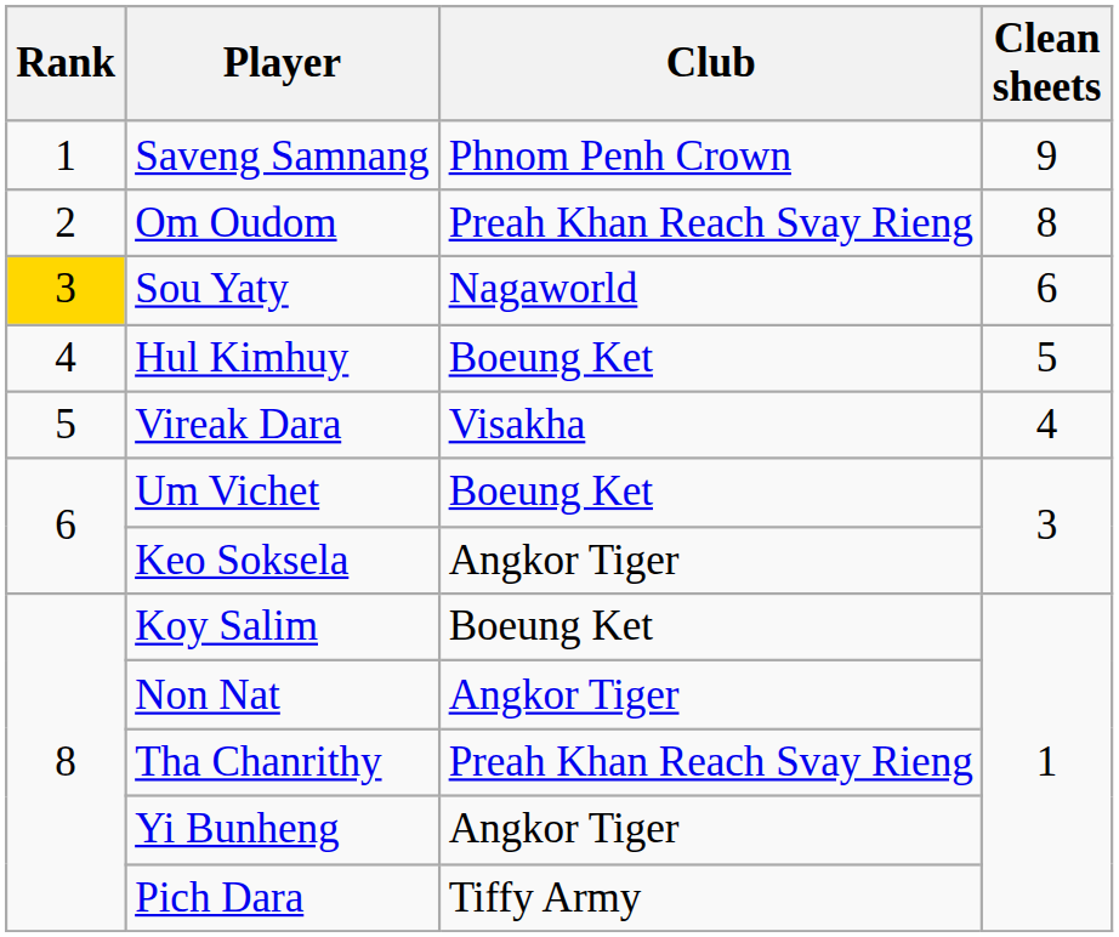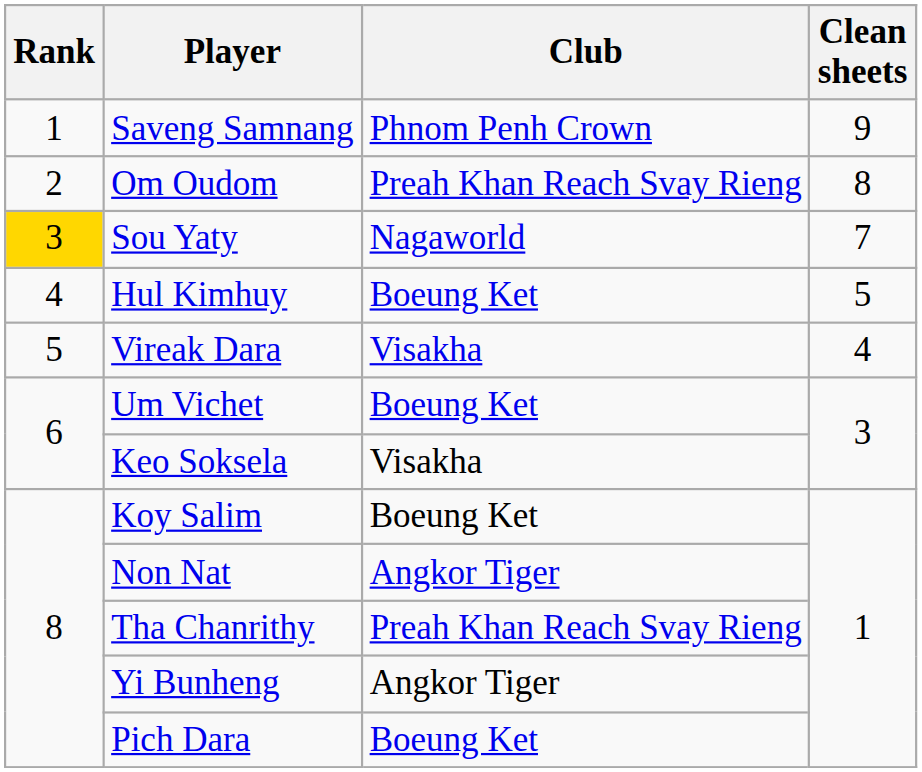 <table class="wikitable" style="text-align:center">
 <tr>
 <th>Rank</th>
 <th>Player</th>
 <th>Club</th>
 <th>Clean<br>sheets</th>
 </tr>
 <tr>
 <td rowspan="1">1</td>
 <td align="left"> <a href='#'>Saveng Samnang</a></td>
 <td align="left"><a href='#'>Phnom Penh Crown</a></td>
 <td rowspan="1">9</td>
 </tr>
 <tr>
 <td rowspan="1">2</td>
 <td align="left"> <a href='#'>Om Oudom</a></td>
 <td align="left"><a href='#'>Preah Khan Reach Svay Rieng</a></td>
 <td rowspan="1">8</td>
 </tr>
 <tr>
 <td rowspan="1" style="background: gold;">3</td>
 <td align="left"> <a href='#'>Sou Yaty</a></td>
 <td align="left"><a href='#'>Nagaworld</a></td>
-<td rowspan="1">6</td>
+<td rowspan="1">7</td>
 </tr>
 <tr>
 <td rowspan="1">4</td>
 <td align="left"> <a href='#'>Hul Kimhuy</a></td>
 <td align="left"><a href='#'>Boeung Ket</a></td>
 <td rowspan="1">5</td>
 </tr>
 <tr>
 <td rowspan="1">5</td>
 <td align="left"> <a href='#'>Vireak Dara</a></td>
 <td align="left"><a href='#'>Visakha</a></td>
 <td rowspan="1">4</td>
 </tr>
 <tr>
 <td rowspan="2">6</td>
 <td align="left"> <a href='#'>Um Vichet</a></td>
 <td align="left"><a href='#'>Boeung Ket</a></td>
 <td rowspan="2">3</td>
 </tr>
 <tr>
 <td align="left"> <a href='#'>Keo Soksela</a></td>
-<td align="left">Angkor Tiger</td>
+<td align="left">Visakha</td>
 </tr>
 <tr>
 <td rowspan="5">8</td>
 <td align="left"> <a href='#'>Koy Salim</a></td>
 <td align="left">Boeung Ket</td>
 <td rowspan="5">1</td>
 </tr>
 <tr>
 <td align="left"> <a href='#'>Non Nat</a></td>
 <td align="left"><a href='#'>Angkor Tiger</a></td>
 </tr>
 <tr>
 <td align="left"> <a href='#'>Tha Chanrithy</a></td>
 <td align="left"><a href='#'>Preah Khan Reach Svay Rieng</a></td>
 </tr>
 <tr>
 <td align="left"> <a href='#'>Yi Bunheng</a></td>
 <td align="left">Angkor Tiger</td>
 </tr>
 <tr>
 <td align="left"> <a href='#'>Pich Dara</a></td>
-<td align="left">Tiffy Army</td>
+<td align="left"><a href='#'>Boeung Ket</a></td>
 </tr>
 </table>
